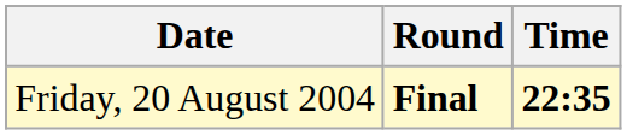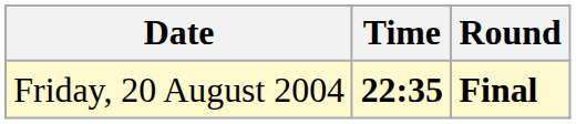 <table class="wikitable">
 <tr>
 <th>Date</th>
+<th>Time</th>
 <th>Round</th>
-<th>Time</th>
 </tr>
 <tr style=background:lemonchiffon>
 <td>Friday, 20 August 2004</td>
+<td><strong>22:35</strong></td>
 <td><strong>Final</strong></td>
-<td><strong>22:35</strong></td>
 </tr>
 </table>
